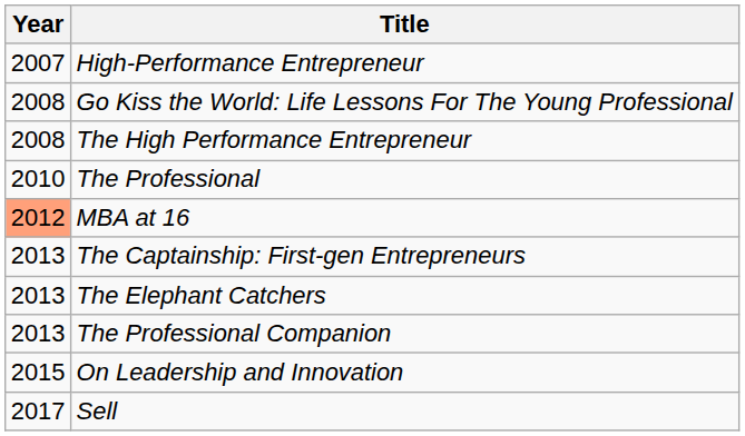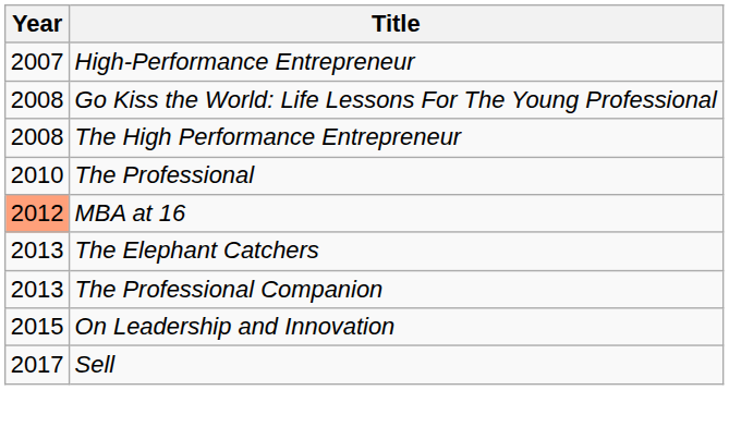 <table class="wikitable">
 <tr>
 <th>Year</th>
 <th>Title</th>
 </tr>
 <tr>
 <td>2007</td>
 <td><em>High-Performance Entrepreneur</em></td>
 </tr>
 <tr>
 <td>2008</td>
 <td><em>Go Kiss the World: Life Lessons For The Young Professional</em></td>
 </tr>
 <tr>
 <td>2008</td>
 <td><em>The High Performance Entrepreneur</em></td>
 </tr>
 <tr>
 <td>2010</td>
 <td><em>The Professional</em></td>
 </tr>
 <tr>
 <td style="background: lightsalmon;">2012</td>
 <td><em>MBA at 16</em></td>
 </tr>
 <tr>
 <td>2013</td>
-<td><em>The Captainship: First-gen Entrepreneurs</em></td>
-</tr>
-<tr>
-<td>2013</td>
 <td><em>The Elephant Catchers</em></td>
 </tr>
 <tr>
 <td>2013</td>
 <td><em>The Professional Companion</em></td>
 </tr>
 <tr>
 <td>2015</td>
 <td><em>On Leadership and Innovation</em></td>
 </tr>
 <tr>
 <td>2017</td>
 <td><em>Sell</em></td>
 </tr>
 </table>
